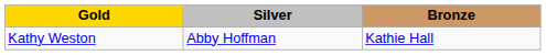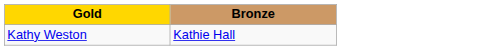 <table class="wikitable" style="text-align:left">
 <tr align="center">
 <td width=200 bgcolor=gold><strong>Gold</strong></td>
-<td width=200 bgcolor=silver><strong>Silver</strong></td>
 <td width=200 bgcolor=CC9966><strong>Bronze</strong></td>
 </tr>
 <tr>
 <td><a href='#'>Kathy Weston</a><br><em></em></td>
-<td><a href='#'>Abby Hoffman</a><br><em></em></td>
 <td><a href='#'>Kathie Hall</a><br><em></em></td>
 </tr>
 </table>
